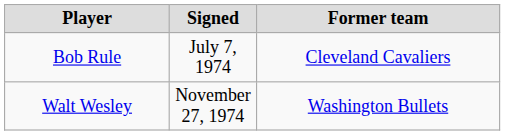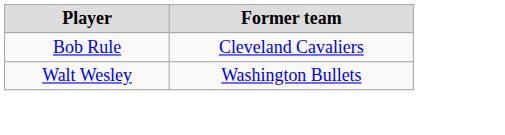 <table class="wikitable" style="text-align: center">
 <tr style="text-align:center; background:#ddd;">
 <td style="width:140px"><strong>Player</strong></td>
-<td style="width:70px"><strong>Signed</strong></td>
 <td style="width:210px"><strong>Former team</strong></td>
 </tr>
 <tr>
 <td><a href='#'>Bob Rule</a></td>
-<td>July 7, 1974</td>
 <td><a href='#'>Cleveland Cavaliers</a></td>
 </tr>
 <tr>
 <td><a href='#'>Walt Wesley</a></td>
-<td>November 27, 1974</td>
 <td><a href='#'>Washington Bullets</a></td>
 </tr>
 </table>
